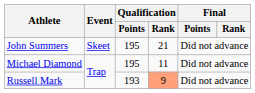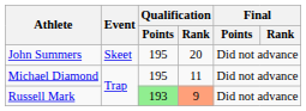 <table class="wikitable" style="font-size:90%">
 <tr>
 <th rowspan="2">Athlete</th>
 <th rowspan="2">Event</th>
 <th colspan=2>Qualification</th>
 <th colspan=2>Final</th>
 </tr>
 <tr style="font-size:95%">
 <th>Points</th>
 <th>Rank</th>
 <th>Points</th>
 <th>Rank</th>
 </tr>
 <tr align=center>
 <td align=left><a href='#'>John Summers</a></td>
 <td align=left><a href='#'>Skeet</a></td>
 <td>195</td>
-<td>21</td>
+<td>20</td>
 <td colspan=2>Did not advance</td>
 </tr>
 <tr align=center>
 <td align=left><a href='#'>Michael Diamond</a></td>
 <td align=left rowspan=2><a href='#'>Trap</a></td>
 <td>195</td>
 <td>11</td>
 <td colspan=2>Did not advance</td>
 </tr>
 <tr align=center>
 <td align=left><a href='#'>Russell Mark</a></td>
-<td>193</td>
+<td style="background: lightgreen;">193</td>
 <td style="background: lightsalmon;">9</td>
 <td colspan=2>Did not advance</td>
 </tr>
 </table>
